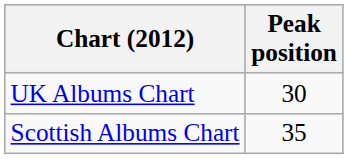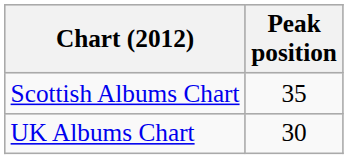 <table class="wikitable sortable">
 <tr>
 <th>Chart (2012)</th>
 <th>Peak<br>position</th>
 </tr>
 <tr>
+<td><a href='#'>Scottish Albums Chart</a></td>
+<td style="text-align:center;">35</td>
+</tr>
+<tr>
 <td><a href='#'>UK Albums Chart</a></td>
 <td style="text-align:center;">30</td>
 </tr>
-<tr>
-<td><a href='#'>Scottish Albums Chart</a></td>
-<td style="text-align:center;">35</td>
-</tr>
 </table>
